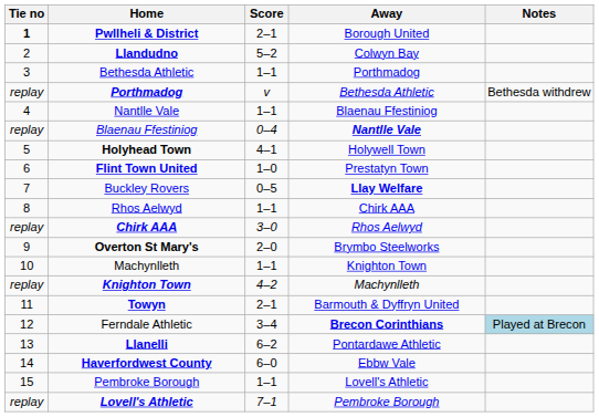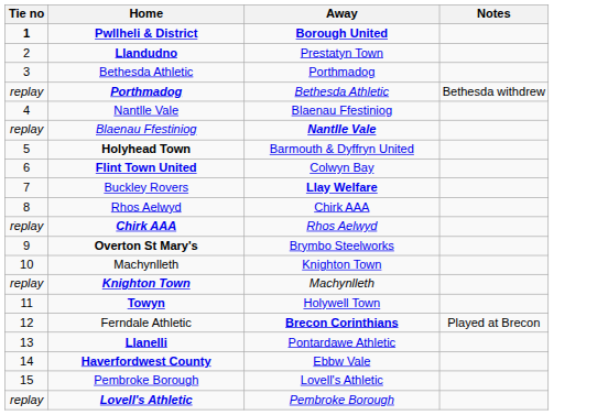 <table class="wikitable" style="text-align:center">
 <tr>
 <th width=50>Tie no</th>
 <th width=250>Home</th>
-<th width=50>Score</th>
 <th width=250>Away</th>
 <th>Notes</th>
 </tr>
 <tr>
 <td><strong>1</strong></td>
 <td><strong><a href='#'>Pwllheli & District</a></strong></td>
-<td>2–1</td>
-<td><a href='#'>Borough United</a></td>
+<td><strong><a href='#'>Borough United</a></strong></td>
 <td></td>
 </tr>
 <tr>
 <td>2</td>
 <td><strong><a href='#'>Llandudno</a></strong></td>
-<td>5–2</td>
-<td><a href='#'>Colwyn Bay</a></td>
+<td><a href='#'>Prestatyn Town</a></td>
 <td></td>
 </tr>
 <tr>
 <td>3</td>
 <td><a href='#'>Bethesda Athletic</a></td>
-<td>1–1</td>
 <td><a href='#'>Porthmadog</a></td>
 <td></td>
 </tr>
 <tr>
 <td><em>replay</em></td>
 <td><strong><em><a href='#'>Porthmadog</a></em></strong></td>
-<td><em>v</em></td>
 <td><em><a href='#'>Bethesda Athletic</a></em></td>
 <td>Bethesda withdrew</td>
 </tr>
 <tr>
 <td>4</td>
 <td><a href='#'>Nantlle Vale</a></td>
-<td>1–1</td>
 <td><a href='#'>Blaenau Ffestiniog</a></td>
 <td></td>
 </tr>
 <tr>
 <td><em>replay</em></td>
 <td><em><a href='#'>Blaenau Ffestiniog</a></em></td>
-<td><em>0–4</em></td>
 <td><strong><em><a href='#'>Nantlle Vale</a></em></strong></td>
 <td></td>
 </tr>
 <tr>
 <td>5</td>
 <td><strong>Holyhead Town</strong></td>
-<td>4–1</td>
-<td><a href='#'>Holywell Town</a></td>
+<td><a href='#'>Barmouth & Dyffryn United</a></td>
 <td></td>
 </tr>
 <tr>
 <td>6</td>
 <td><strong><a href='#'>Flint Town United</a></strong></td>
-<td>1–0</td>
-<td><a href='#'>Prestatyn Town</a></td>
+<td><a href='#'>Colwyn Bay</a></td>
 <td></td>
 </tr>
 <tr>
 <td>7</td>
 <td><a href='#'>Buckley Rovers</a></td>
-<td>0–5</td>
 <td><strong><a href='#'>Llay Welfare</a></strong></td>
 <td></td>
 </tr>
 <tr>
 <td>8</td>
 <td><a href='#'>Rhos Aelwyd</a></td>
-<td>1–1</td>
 <td><a href='#'>Chirk AAA</a></td>
 <td></td>
 </tr>
 <tr>
 <td><em>replay</em></td>
 <td><strong><em><a href='#'>Chirk AAA</a></em></strong></td>
-<td><em>3–0</em></td>
 <td><em><a href='#'>Rhos Aelwyd</a></em></td>
 <td></td>
 </tr>
 <tr>
 <td>9</td>
 <td><strong>Overton St Mary's</strong></td>
-<td>2–0</td>
 <td><a href='#'>Brymbo Steelworks</a></td>
 <td></td>
 </tr>
 <tr>
 <td>10</td>
 <td>Machynlleth</td>
-<td>1–1</td>
 <td><a href='#'>Knighton Town</a></td>
 <td></td>
 </tr>
 <tr>
 <td><em>replay</em></td>
 <td><strong><em><a href='#'>Knighton Town</a></em></strong></td>
-<td><em>4–2</em></td>
 <td><em>Machynlleth</em></td>
 <td></td>
 </tr>
 <tr>
 <td>11</td>
 <td><strong><a href='#'>Towyn</a></strong></td>
-<td>2–1</td>
-<td><a href='#'>Barmouth & Dyffryn United</a></td>
+<td><a href='#'>Holywell Town</a></td>
 <td></td>
 </tr>
 <tr>
 <td>12</td>
 <td>Ferndale Athletic</td>
-<td>3–4</td>
 <td><strong><a href='#'>Brecon Corinthians</a></strong></td>
-<td style="background: lightblue;">Played at Brecon</td>
+<td>Played at Brecon</td>
 </tr>
 <tr>
 <td>13</td>
 <td><strong><a href='#'>Llanelli</a></strong></td>
-<td>6–2</td>
 <td><a href='#'>Pontardawe Athletic</a></td>
 <td></td>
 </tr>
 <tr>
 <td>14</td>
 <td><strong><a href='#'>Haverfordwest County</a></strong></td>
-<td>6–0</td>
 <td><a href='#'>Ebbw Vale</a></td>
 <td></td>
 </tr>
 <tr>
 <td>15</td>
 <td><a href='#'>Pembroke Borough</a></td>
-<td>1–1</td>
 <td><a href='#'>Lovell's Athletic</a></td>
 <td></td>
 </tr>
 <tr>
 <td><em>replay</em></td>
 <td><strong><em><a href='#'>Lovell's Athletic</a></em></strong></td>
-<td><em>7–1</em></td>
 <td><em><a href='#'>Pembroke Borough</a></em></td>
 <td></td>
 </tr>
 </table>
